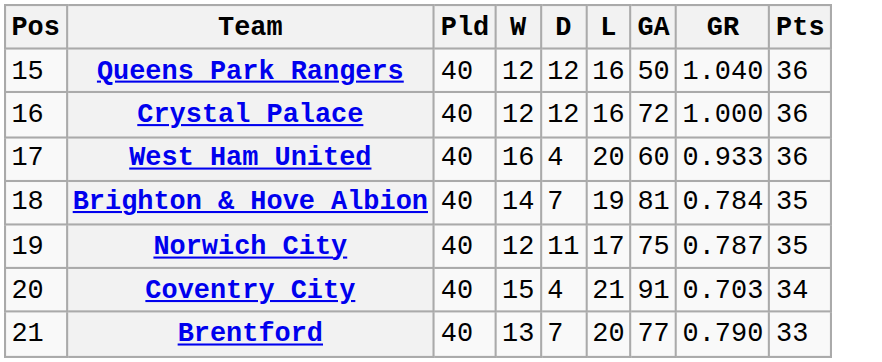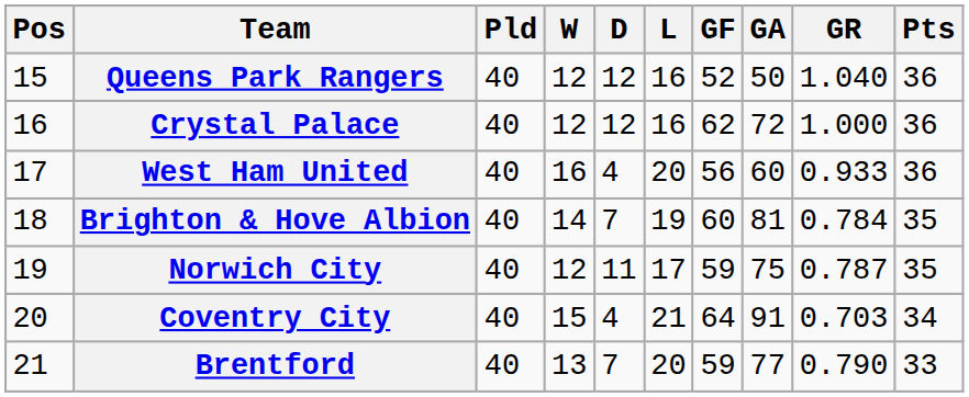 <table class="wikitable sortable">
 <tr>
 <th><abbr>Pos</abbr></th>
 <th align="left">Team</th>
 <th><abbr>Pld</abbr></th>
 <th><abbr>W</abbr></th>
 <th><abbr>D</abbr></th>
 <th><abbr>L</abbr></th>
+<th><abbr>GF</abbr></th>
 <th><abbr>GA</abbr></th>
 <th><abbr>GR</abbr></th>
 <th><abbr>Pts</abbr></th>
 </tr>
 <tr>
 <td>15</td>
 <th align="left"><a href='#'>Queens Park Rangers</a></th>
 <td>40</td>
 <td>12</td>
 <td>12</td>
 <td>16</td>
+<td>52</td>
 <td>50</td>
 <td>1.040</td>
 <td>36</td>
 </tr>
 <tr>
 <td>16</td>
 <th align="left"><a href='#'>Crystal Palace</a></th>
 <td>40</td>
 <td>12</td>
 <td>12</td>
 <td>16</td>
+<td>62</td>
 <td>72</td>
 <td>1.000</td>
 <td>36</td>
 </tr>
 <tr>
 <td>17</td>
 <th align="left"><a href='#'>West Ham United</a></th>
 <td>40</td>
 <td>16</td>
 <td>4</td>
 <td>20</td>
+<td>56</td>
 <td>60</td>
 <td>0.933</td>
 <td>36</td>
 </tr>
 <tr>
 <td>18</td>
 <th align="left"><a href='#'>Brighton & Hove Albion</a></th>
 <td>40</td>
 <td>14</td>
 <td>7</td>
 <td>19</td>
+<td>60</td>
 <td>81</td>
 <td>0.784</td>
 <td>35</td>
 </tr>
 <tr>
 <td>19</td>
 <th align="left"><a href='#'>Norwich City</a></th>
 <td>40</td>
 <td>12</td>
 <td>11</td>
 <td>17</td>
+<td>59</td>
 <td>75</td>
 <td>0.787</td>
 <td>35</td>
 </tr>
 <tr>
 <td>20</td>
 <th align="left"><a href='#'>Coventry City</a></th>
 <td>40</td>
 <td>15</td>
 <td>4</td>
 <td>21</td>
+<td>64</td>
 <td>91</td>
 <td>0.703</td>
 <td>34</td>
 </tr>
 <tr>
 <td>21</td>
 <th align="left"><a href='#'>Brentford</a></th>
 <td>40</td>
 <td>13</td>
 <td>7</td>
 <td>20</td>
+<td>59</td>
 <td>77</td>
 <td>0.790</td>
 <td>33</td>
 </tr>
 </table>
